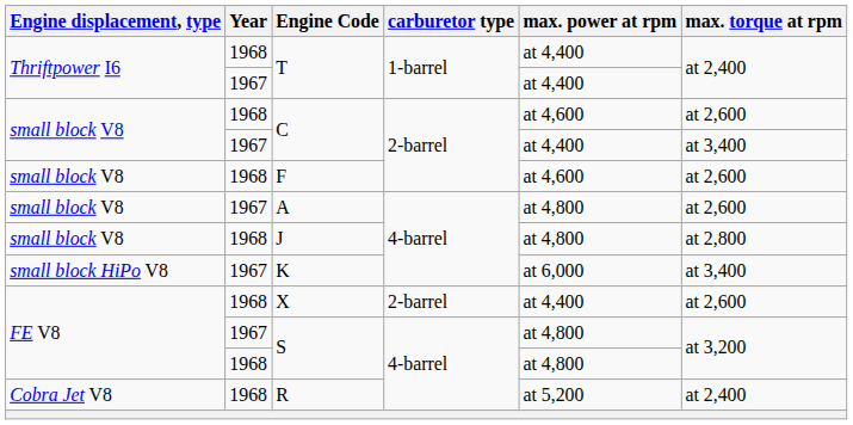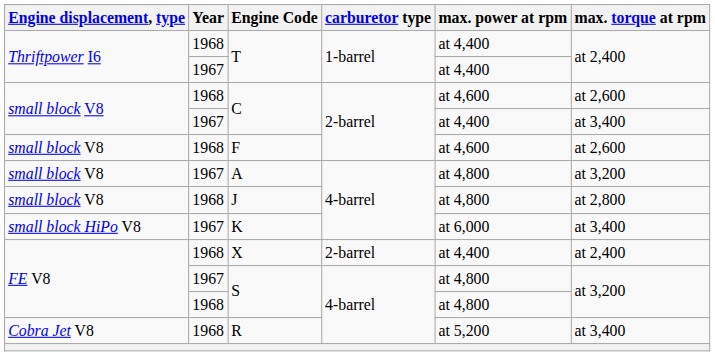 <table class="wikitable" style="font-size:95%;">
 <tr>
 <th><a href='#'>Engine displacement</a>, <a href='#'>type</a></th>
 <th>Year</th>
 <th>Engine Code</th>
 <th><a href='#'>carburetor</a> type</th>
 <th>max. power at rpm</th>
 <th>max. <a href='#'>torque</a> at rpm</th>
 </tr>
 <tr>
 <td rowspan="2"> <em><a href='#'>Thriftpower</a></em> <a href='#'>I6</a></td>
 <td>1968</td>
 <td rowspan="2">T</td>
 <td rowspan="2">1-barrel</td>
 <td> at 4,400</td>
 <td rowspan="2"> at 2,400</td>
 </tr>
 <tr>
 <td>1967</td>
 <td> at 4,400</td>
 </tr>
 <tr>
 <td rowspan="2"> <em><a href='#'>small block</a></em> <a href='#'>V8</a></td>
 <td>1968</td>
 <td rowspan="2">C</td>
 <td rowspan="3">2-barrel</td>
 <td> at 4,600</td>
 <td> at 2,600</td>
 </tr>
 <tr>
 <td>1967</td>
 <td> at 4,400</td>
 <td> at 3,400</td>
 </tr>
 <tr>
 <td> <em><a href='#'>small block</a></em> V8</td>
 <td>1968</td>
 <td>F</td>
 <td> at 4,600</td>
 <td> at 2,600</td>
 </tr>
 <tr>
 <td> <em><a href='#'>small block</a></em> V8</td>
 <td>1967</td>
 <td>A</td>
 <td rowspan="3">4-barrel</td>
 <td> at 4,800</td>
-<td> at 2,600</td>
+<td> at 3,200</td>
 </tr>
 <tr>
 <td> <em><a href='#'>small block</a></em> V8</td>
 <td>1968</td>
 <td>J</td>
 <td> at 4,800</td>
 <td> at 2,800</td>
 </tr>
 <tr>
 <td> <em><a href='#'>small block HiPo</a></em> V8</td>
 <td>1967</td>
 <td>K</td>
 <td> at 6,000</td>
 <td> at 3,400</td>
 </tr>
 <tr>
 <td rowspan="3"> <em><a href='#'>FE</a></em> V8</td>
 <td>1968</td>
 <td>X</td>
 <td>2-barrel</td>
 <td> at 4,400</td>
-<td> at 2,600</td>
+<td> at 2,400</td>
 </tr>
 <tr>
 <td>1967</td>
 <td rowspan="2">S</td>
 <td rowspan="3">4-barrel</td>
 <td> at 4,800</td>
 <td rowspan="2"> at 3,200</td>
 </tr>
 <tr>
 <td>1968</td>
 <td> at 4,800</td>
 </tr>
 <tr>
 <td> <em><a href='#'>Cobra Jet</a></em> V8</td>
 <td>1968</td>
 <td>R</td>
 <td> at 5,200</td>
-<td> at 2,400</td>
+<td> at 3,400</td>
 </tr>
 <tr>
 <th colspan="6"></th>
 </tr>
 </table>
